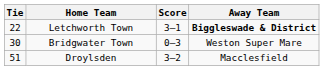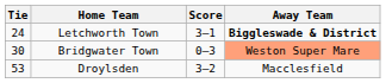 <table class="wikitable" style="text-align:center;">
 <tr>
 <th width=20>Tie</th>
 <th width=175>Home Team</th>
 <th width=20>Score</th>
 <th width=175>Away Team</th>
 </tr>
 <tr>
-<td>22</td>
+<td>24</td>
 <td>Letchworth Town</td>
 <td>3–1</td>
 <td><strong>Biggleswade & District</strong></td>
 </tr>
 <tr>
 <td>30</td>
 <td>Bridgwater Town</td>
 <td>0–3</td>
-<td>Weston Super Mare</td>
+<td style="background: lightsalmon;">Weston Super Mare</td>
 </tr>
 <tr>
-<td>51</td>
+<td>53</td>
 <td>Droylsden</td>
 <td>3–2</td>
 <td>Macclesfield</td>
 </tr>
 </table>
